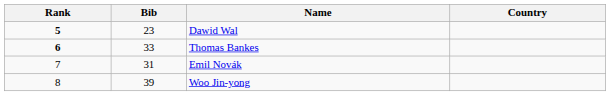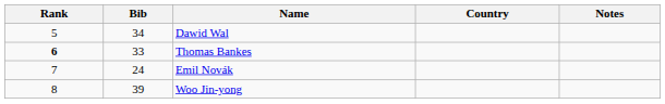 <table class="wikitable" style="text-align:center;" width=70%>
 <tr>
 <th>Rank</th>
 <th>Bib</th>
 <th>Name</th>
 <th>Country</th>
+<th>Notes</th>
 </tr>
 <tr>
-<td><strong>5</strong></td>
-<td>23</td>
+<td>5</td>
+<td>34</td>
 <td align=left><a href='#'>Dawid Wal</a></td>
 <td align=left></td>
+<td></td>
 </tr>
 <tr>
 <td><strong>6</strong></td>
 <td>33</td>
 <td align=left><a href='#'>Thomas Bankes</a></td>
 <td align=left></td>
+<td></td>
 </tr>
 <tr>
 <td>7</td>
-<td>31</td>
+<td>24</td>
 <td align=left><a href='#'>Emil Novák</a></td>
 <td align=left></td>
+<td></td>
 </tr>
 <tr>
 <td>8</td>
 <td>39</td>
 <td align=left><a href='#'>Woo Jin-yong</a></td>
 <td align=left></td>
+<td></td>
 </tr>
 </table>
